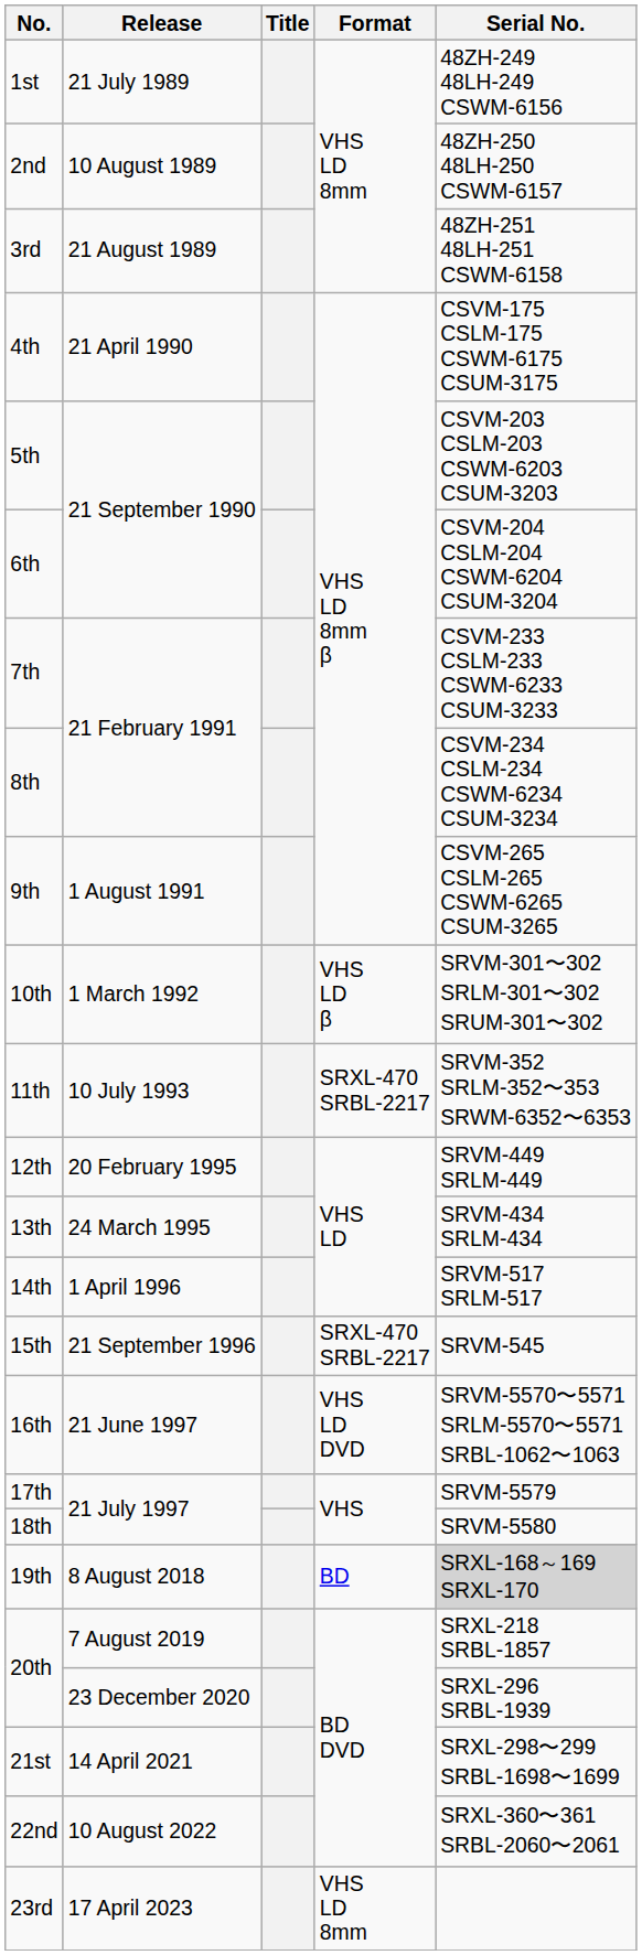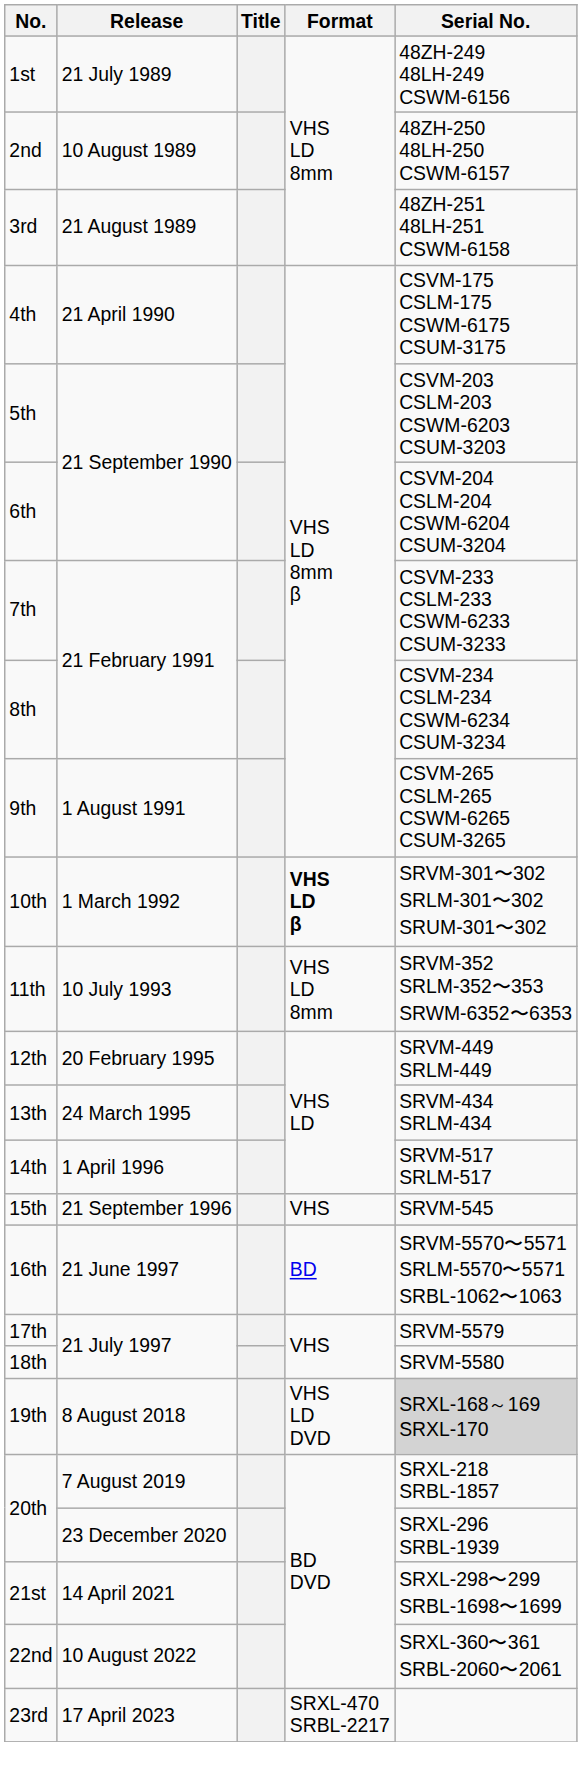 <table class="wikitable sortable" style="font-size:small">
 <tr>
 <th>No.</th>
 <th>Release</th>
 <th>Title</th>
 <th>Format</th>
 <th>Serial No.</th>
 </tr>
 <tr>
 <td>1st</td>
 <td>21 July 1989</td>
 <th></th>
 <td rowspan="3">VHS<br>LD<br>8mm</td>
 <td>48ZH-249<br>48LH-249<br>CSWM-6156</td>
 </tr>
 <tr>
 <td>2nd</td>
 <td>10 August 1989</td>
 <th></th>
 <td>48ZH-250<br>48LH-250<br>CSWM-6157</td>
 </tr>
 <tr>
 <td>3rd</td>
 <td>21 August 1989</td>
 <th></th>
 <td>48ZH-251<br>48LH-251<br>CSWM-6158</td>
 </tr>
 <tr>
 <td>4th</td>
 <td>21 April 1990</td>
 <th></th>
 <td rowspan="6">VHS<br>LD<br>8mm<br>β</td>
 <td>CSVM-175<br>CSLM-175<br>CSWM-6175<br>CSUM-3175</td>
 </tr>
 <tr>
 <td>5th</td>
 <td rowspan="2">21 September 1990</td>
 <th></th>
 <td>CSVM-203<br>CSLM-203<br>CSWM-6203<br>CSUM-3203</td>
 </tr>
 <tr>
 <td>6th</td>
 <th></th>
 <td>CSVM-204<br>CSLM-204<br>CSWM-6204<br>CSUM-3204</td>
 </tr>
 <tr>
 <td>7th</td>
 <td rowspan="2">21 February 1991</td>
 <th></th>
 <td>CSVM-233<br>CSLM-233<br>CSWM-6233<br>CSUM-3233</td>
 </tr>
 <tr>
 <td>8th</td>
 <th></th>
 <td>CSVM-234<br>CSLM-234<br>CSWM-6234<br>CSUM-3234</td>
 </tr>
 <tr>
 <td>9th</td>
 <td>1 August 1991</td>
 <th></th>
 <td>CSVM-265<br>CSLM-265<br>CSWM-6265<br>CSUM-3265</td>
 </tr>
 <tr>
 <td>10th</td>
 <td>1 March 1992</td>
 <th></th>
-<td>VHS<br>LD<br>β</td>
+<td><strong>VHS<br>LD<br>β</strong></td>
 <td>SRVM-301〜302<br>SRLM-301〜302<br>SRUM-301〜302</td>
 </tr>
 <tr>
 <td>11th</td>
 <td>10 July 1993</td>
 <th></th>
-<td>SRXL-470<br>SRBL-2217</td>
+<td>VHS<br>LD<br>8mm</td>
 <td>SRVM-352<br>SRLM-352〜353<br>SRWM-6352〜6353</td>
 </tr>
 <tr>
 <td>12th</td>
 <td>20 February 1995</td>
 <th></th>
 <td rowspan="3">VHS<br>LD</td>
 <td>SRVM-449<br>SRLM-449</td>
 </tr>
 <tr>
 <td>13th</td>
 <td>24 March 1995</td>
 <th></th>
 <td>SRVM-434<br>SRLM-434</td>
 </tr>
 <tr>
 <td>14th</td>
 <td>1 April 1996</td>
 <th></th>
 <td>SRVM-517<br>SRLM-517</td>
 </tr>
 <tr>
 <td>15th</td>
 <td>21 September 1996</td>
 <th></th>
-<td>SRXL-470<br>SRBL-2217</td>
+<td>VHS</td>
 <td>SRVM-545</td>
 </tr>
 <tr>
 <td>16th</td>
 <td>21 June 1997</td>
 <th></th>
-<td>VHS<br>LD<br>DVD</td>
+<td><a href='#'>BD</a></td>
 <td>SRVM-5570〜5571<br>SRLM-5570〜5571<br>SRBL-1062〜1063</td>
 </tr>
 <tr>
 <td>17th</td>
 <td rowspan="2">21 July 1997</td>
 <th></th>
 <td rowspan="2">VHS</td>
 <td>SRVM-5579</td>
 </tr>
 <tr>
 <td>18th</td>
 <th></th>
 <td>SRVM-5580</td>
 </tr>
 <tr>
 <td>19th</td>
 <td>8 August 2018</td>
 <th></th>
-<td><a href='#'>BD</a></td>
+<td>VHS<br>LD<br>DVD</td>
 <td style="background: lightgrey;">SRXL-168～169<br>SRXL-170</td>
 </tr>
 <tr>
 <td rowspan="2">20th</td>
 <td>7 August 2019</td>
 <th></th>
 <td rowspan="4">BD<br>DVD</td>
 <td>SRXL-218<br>SRBL-1857</td>
 </tr>
 <tr>
 <td>23 December 2020</td>
 <th></th>
 <td>SRXL-296<br>SRBL-1939</td>
 </tr>
 <tr>
 <td>21st</td>
 <td>14 April 2021</td>
 <th></th>
 <td>SRXL-298〜299<br>SRBL-1698〜1699</td>
 </tr>
 <tr>
 <td>22nd</td>
 <td>10 August 2022</td>
 <th></th>
 <td>SRXL-360〜361<br>SRBL-2060〜2061</td>
 </tr>
 <tr>
 <td>23rd</td>
 <td>17 April 2023</td>
 <th></th>
-<td>VHS<br>LD<br>8mm</td>
+<td>SRXL-470<br>SRBL-2217</td>
 </tr>
 <tr>
 </tr>
 </table>
